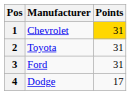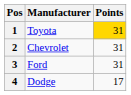 <table class="wikitable" style="font-size: 95%;">
 <tr>
 <th>Pos</th>
 <th>Manufacturer</th>
 <th>Points</th>
 </tr>
 <tr>
 <th>1</th>
-<td><a href='#'>Chevrolet</a></td>
+<td><a href='#'>Toyota</a></td>
 <td style="background: gold; text-align:right;">31</td>
 </tr>
 <tr>
 <th>2</th>
-<td><a href='#'>Toyota</a></td>
+<td><a href='#'>Chevrolet</a></td>
 <td style="text-align:right;">31</td>
 </tr>
 <tr>
 <th>3</th>
 <td><a href='#'>Ford</a></td>
 <td style="text-align:right;">31</td>
 </tr>
 <tr>
 <th>4</th>
 <td><a href='#'>Dodge</a></td>
 <td style="text-align:right;">17</td>
 </tr>
 </table>
